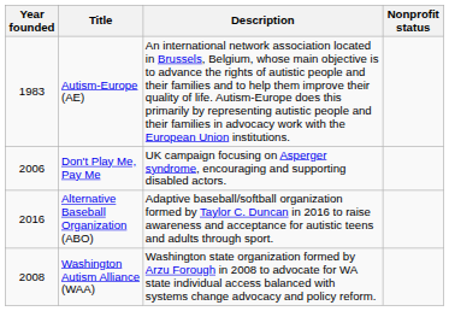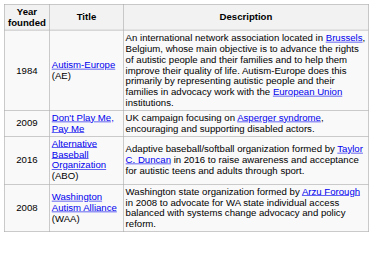 <table class="wikitable sortable plainrowheaders">
 <tr>
 <th scope="col">Year founded</th>
 <th scope="col">Title</th>
 <th scope="col" class="unsortable">Description</th>
-<th scope="col">Nonprofit status</th>
 </tr>
 <tr>
-<td align="center">1983</td>
+<td align="center">1984</td>
 <td><a href='#'>Autism-Europe</a> (AE)</td>
 <td>An international network association located in <a href='#'>Brussels</a>, Belgium, whose main objective is to advance the rights of autistic people and their families and to help them improve their quality of life. Autism-Europe does this primarily by representing autistic people and their families in advocacy work with the <a href='#'>European Union</a> institutions.</td>
-<td></td>
 </tr>
 <tr>
-<td align="center">2006</td>
+<td align="center">2009</td>
 <td><a href='#'>Don't Play Me, Pay Me</a></td>
 <td>UK campaign focusing on <a href='#'>Asperger syndrome</a>, encouraging and supporting disabled actors.</td>
-<td></td>
 </tr>
 <tr>
 <td align="center">2016</td>
 <td><a href='#'>Alternative Baseball Organization</a> (ABO)</td>
 <td>Adaptive baseball/softball organization formed by <a href='#'>Taylor C. Duncan</a> in 2016 to raise awareness and acceptance for autistic teens and adults through sport.</td>
-<td></td>
 </tr>
 <tr>
 <td align="center">2008</td>
 <td><a href='#'>Washington Autism Alliance</a> (WAA)</td>
 <td>Washington state organization formed by <a href='#'>Arzu Forough</a> in 2008 to advocate for WA state individual access balanced with systems change advocacy and policy reform.</td>
-<td></td>
 </tr>
 </table>
